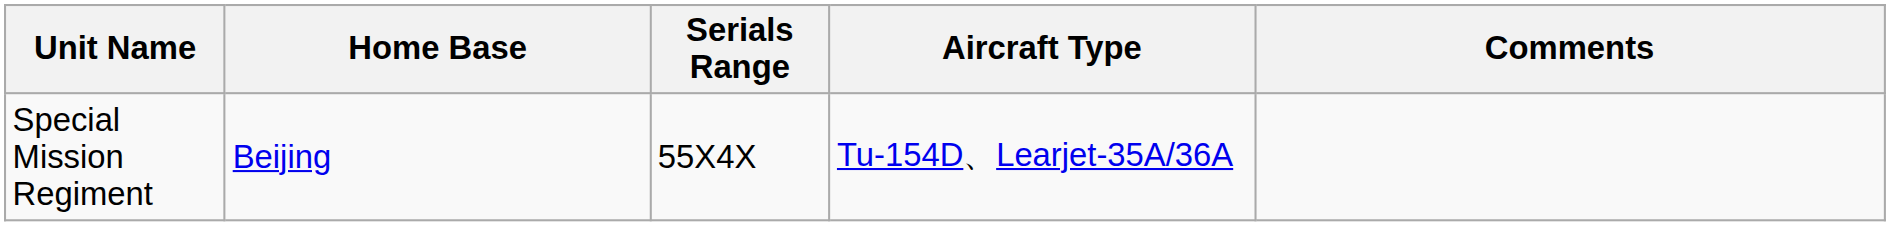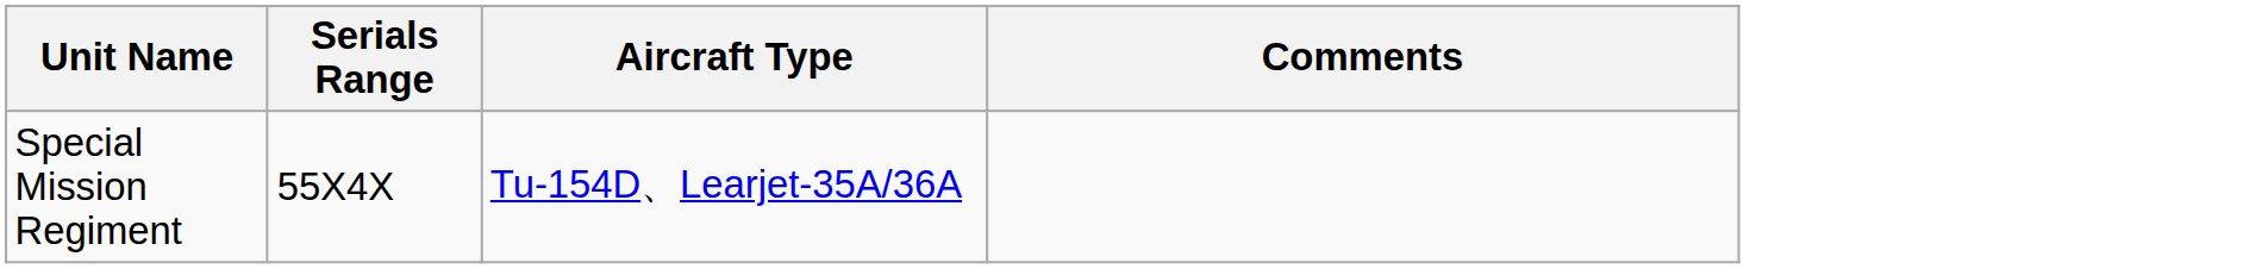 <table class="wikitable">
 <tr>
 <th scope="col" width="100">Unit Name</th>
-<th scope="col" width="200">Home Base</th>
 <th scope="col" width="80">Serials Range</th>
 <th scope="col" width="200">Aircraft Type</th>
 <th scope="col" width="300">Comments</th>
 </tr>
 <tr>
 <td>Special Mission Regiment</td>
-<td><a href='#'>Beijing</a></td>
 <td>55X4X</td>
 <td><a href='#'>Tu-154D</a>、<a href='#'>Learjet-35A/36A</a></td>
 <td></td>
 </tr>
 </table>
